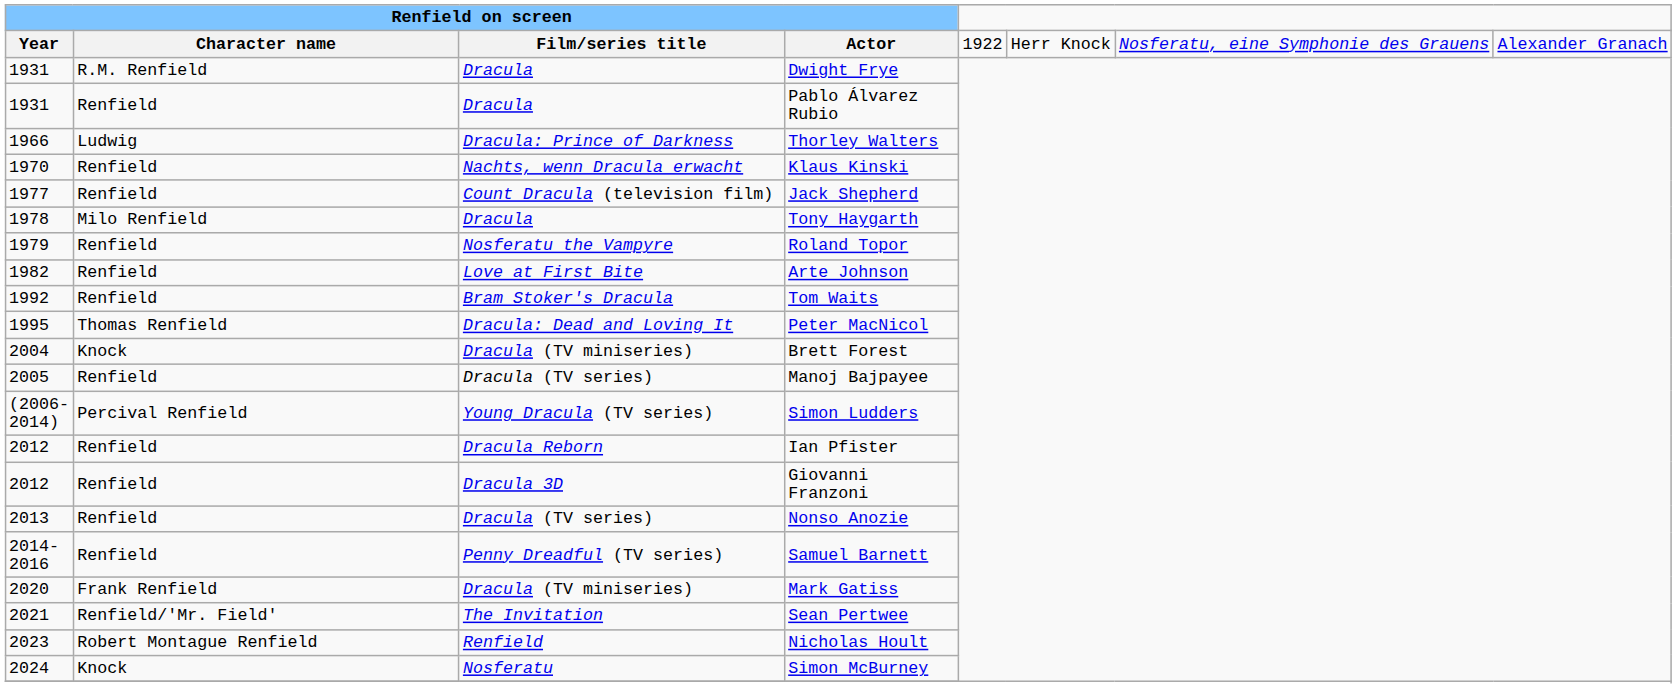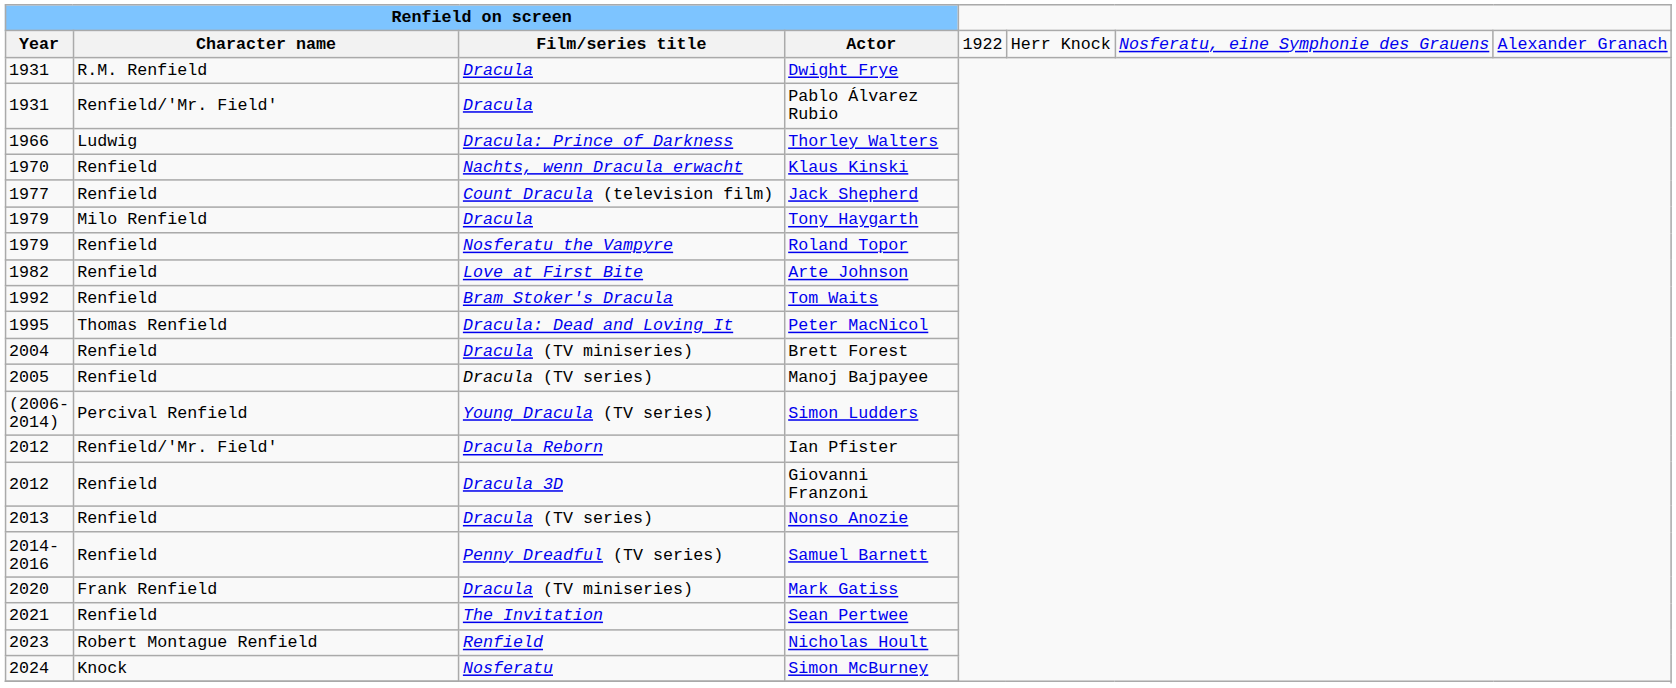 <table class="wikitable sortable" border="2" cellpadding="3" cellspacing="0" style="margin:1em auto; background: #f9f9f9; border: 1px #aaa solid; border-collapse: collapse; font-size: 85%;">
 <tr>
 <th colspan="4" style="background:#7dc4ff">Renfield on screen</th>
 </tr>
 <tr>
 <th align="center" width="30px" rowspan="2">Year</th>
 <th align="center" width="250px" rowspan="2">Character name</th>
 <th align="center" width="210px" rowspan="2">Film/series title</th>
 <th align="center" width="110px" rowspan="2">Actor</th>
 </tr>
 <tr>
 <td>1922</td>
 <td>Herr Knock</td>
 <td><em><a href='#'>Nosferatu, eine Symphonie des Grauens</a></em></td>
 <td><a href='#'>Alexander Granach</a></td>
 </tr>
 <tr>
 <td>1931</td>
 <td>R.M. Renfield</td>
 <td><em><a href='#'>Dracula</a></em></td>
 <td><a href='#'>Dwight Frye</a></td>
 </tr>
 <tr>
 <td>1931</td>
-<td>Renfield</td>
+<td>Renfield/'Mr. Field'</td>
 <td><em><a href='#'>Dracula</a></em></td>
 <td>Pablo Álvarez Rubio</td>
 </tr>
 <tr>
 <td>1966</td>
 <td>Ludwig</td>
 <td><em><a href='#'>Dracula: Prince of Darkness</a></em></td>
 <td><a href='#'>Thorley Walters</a></td>
 </tr>
 <tr>
 <td>1970</td>
 <td>Renfield</td>
 <td><em><a href='#'>Nachts, wenn Dracula erwacht</a></em></td>
 <td><a href='#'>Klaus Kinski</a></td>
 </tr>
 <tr>
 <td>1977</td>
 <td>Renfield</td>
 <td><em><a href='#'>Count Dracula</a></em> (television film)</td>
 <td><a href='#'>Jack Shepherd</a></td>
 </tr>
 <tr>
-<td>1978</td>
+<td>1979</td>
 <td>Milo Renfield</td>
 <td><em><a href='#'>Dracula</a></em></td>
 <td><a href='#'>Tony Haygarth</a></td>
 </tr>
 <tr>
 <td>1979</td>
 <td>Renfield</td>
 <td><em><a href='#'>Nosferatu the Vampyre</a></em></td>
 <td><a href='#'>Roland Topor</a></td>
 </tr>
 <tr>
 <td>1982</td>
 <td>Renfield</td>
 <td><em><a href='#'>Love at First Bite</a></em></td>
 <td><a href='#'>Arte Johnson</a></td>
 </tr>
 <tr>
 <td>1992</td>
 <td>Renfield</td>
 <td><em><a href='#'>Bram Stoker's Dracula</a></em></td>
 <td><a href='#'>Tom Waits</a></td>
 </tr>
 <tr>
 <td>1995</td>
 <td>Thomas Renfield</td>
 <td><em><a href='#'>Dracula: Dead and Loving It</a></em></td>
 <td><a href='#'>Peter MacNicol</a></td>
 </tr>
 <tr>
 <td>2004</td>
-<td>Knock</td>
+<td>Renfield</td>
 <td><em><a href='#'>Dracula</a></em> (TV miniseries)</td>
 <td>Brett Forest</td>
 </tr>
 <tr>
 <td>2005</td>
 <td>Renfield</td>
 <td><em>Dracula</em> (TV series)</td>
 <td>Manoj Bajpayee</td>
 </tr>
 <tr>
 <td>(2006-2014)</td>
 <td>Percival Renfield</td>
 <td><em><a href='#'>Young Dracula</a></em> (TV series)</td>
 <td><a href='#'>Simon Ludders</a></td>
 </tr>
 <tr>
 <td>2012</td>
-<td>Renfield</td>
+<td>Renfield/'Mr. Field'</td>
 <td><em><a href='#'>Dracula Reborn</a></em></td>
 <td>Ian Pfister</td>
 </tr>
 <tr>
 <td>2012</td>
 <td>Renfield</td>
 <td><em><a href='#'>Dracula 3D</a></em></td>
 <td>Giovanni Franzoni</td>
 </tr>
 <tr>
 <td>2013</td>
 <td>Renfield</td>
 <td><em><a href='#'>Dracula</a></em> (TV series)</td>
 <td><a href='#'>Nonso Anozie</a></td>
 </tr>
 <tr>
 <td>2014-2016</td>
 <td>Renfield</td>
 <td><em><a href='#'>Penny Dreadful</a></em> (TV series)</td>
 <td><a href='#'>Samuel Barnett</a></td>
 </tr>
 <tr>
 <td>2020</td>
 <td>Frank Renfield</td>
 <td><em><a href='#'>Dracula</a></em> (TV miniseries)</td>
 <td><a href='#'>Mark Gatiss</a></td>
 </tr>
 <tr>
 <td>2021</td>
-<td>Renfield/'Mr. Field'</td>
+<td>Renfield</td>
 <td><em><a href='#'>The Invitation</a></em></td>
 <td><a href='#'>Sean Pertwee</a></td>
 </tr>
 <tr>
 <td>2023</td>
 <td>Robert Montague Renfield</td>
 <td><em><a href='#'>Renfield</a></em></td>
 <td><a href='#'>Nicholas Hoult</a></td>
 </tr>
 <tr>
 <td>2024</td>
 <td>Knock</td>
 <td><em><a href='#'>Nosferatu</a></em></td>
 <td><a href='#'>Simon McBurney</a></td>
 </tr>
 <tr>
 </tr>
 </table>
